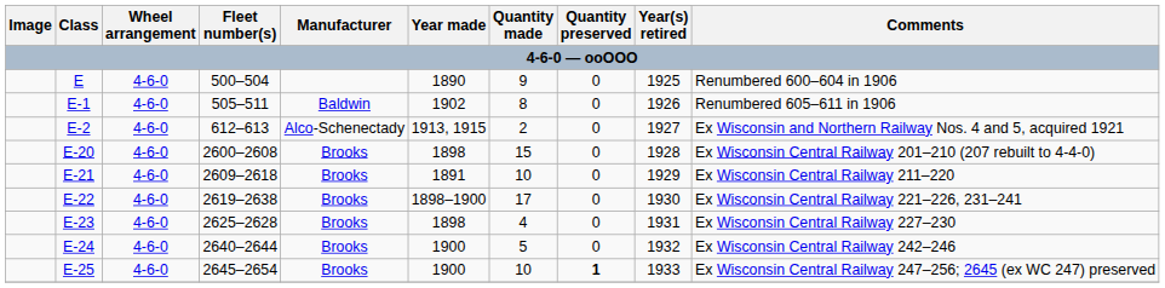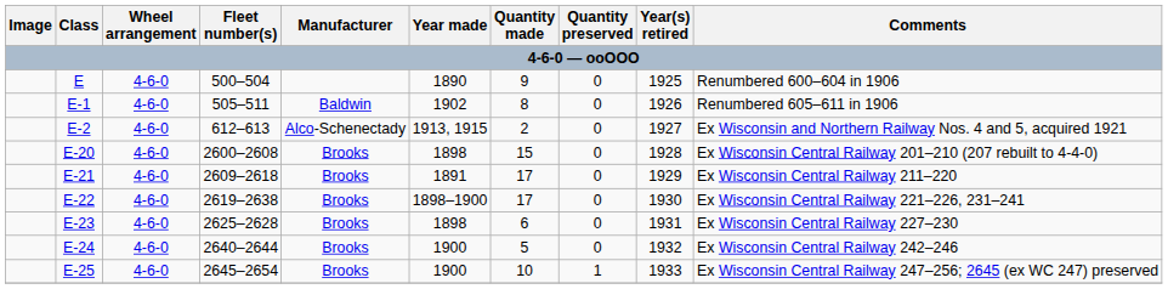 <table class="wikitable" style="text-align:center">
 <tr>
 <th>Image</th>
 <th>Class</th>
 <th>Wheel<br>arrangement</th>
 <th>Fleet<br>number(s)</th>
 <th>Manufacturer</th>
 <th>Year made</th>
 <th>Quantity<br>made</th>
 <th>Quantity<br>preserved</th>
 <th>Year(s)<br>retired</th>
 <th>Comments</th>
 </tr>
 <tr style="Background:#AABBCC; font-weight:bold">
 <td colspan=10>4-6-0 — ooOOO</td>
 </tr>
 <tr>
 <td></td>
 <td><a href='#'>E</a></td>
 <td><a href='#'>4-6-0</a></td>
 <td>500–504</td>
 <td></td>
 <td>1890</td>
 <td>9</td>
 <td>0</td>
 <td>1925</td>
 <td style="text-align:left">Renumbered 600–604 in 1906</td>
 </tr>
 <tr>
 <td></td>
 <td><a href='#'>E-1</a></td>
 <td><a href='#'>4-6-0</a></td>
 <td>505–511</td>
 <td><a href='#'>Baldwin</a></td>
 <td>1902</td>
 <td>8</td>
 <td>0</td>
 <td>1926</td>
 <td style="text-align:left">Renumbered 605–611 in 1906</td>
 </tr>
 <tr>
 <td></td>
 <td><a href='#'>E-2</a></td>
 <td><a href='#'>4-6-0</a></td>
 <td>612–613</td>
 <td><a href='#'>Alco</a>-Schenectady</td>
 <td>1913, 1915</td>
 <td>2</td>
 <td>0</td>
 <td>1927</td>
 <td style="text-align:left">Ex <a href='#'>Wisconsin and Northern Railway</a> Nos. 4 and 5, acquired 1921</td>
 </tr>
 <tr>
 <td></td>
 <td><a href='#'>E-20</a></td>
 <td><a href='#'>4-6-0</a></td>
 <td>2600–2608</td>
 <td><a href='#'>Brooks</a></td>
 <td>1898</td>
 <td>15</td>
 <td>0</td>
 <td>1928</td>
 <td style="text-align:left">Ex <a href='#'>Wisconsin Central Railway</a> 201–210 (207 rebuilt to 4-4-0)</td>
 </tr>
 <tr>
 <td></td>
 <td><a href='#'>E-21</a></td>
 <td><a href='#'>4-6-0</a></td>
 <td>2609–2618</td>
 <td><a href='#'>Brooks</a></td>
 <td>1891</td>
-<td>10</td>
+<td>17</td>
 <td>0</td>
 <td>1929</td>
 <td style="text-align:left">Ex <a href='#'>Wisconsin Central Railway</a> 211–220</td>
 </tr>
 <tr>
 <td></td>
 <td><a href='#'>E-22</a></td>
 <td><a href='#'>4-6-0</a></td>
 <td>2619–2638</td>
 <td><a href='#'>Brooks</a></td>
 <td>1898–1900</td>
 <td>17</td>
 <td>0</td>
 <td>1930</td>
 <td style="text-align:left">Ex <a href='#'>Wisconsin Central Railway</a> 221–226, 231–241</td>
 </tr>
 <tr>
 <td></td>
 <td><a href='#'>E-23</a></td>
 <td><a href='#'>4-6-0</a></td>
 <td>2625–2628</td>
 <td><a href='#'>Brooks</a></td>
 <td>1898</td>
-<td>4</td>
+<td>6</td>
 <td>0</td>
 <td>1931</td>
 <td style="text-align:left">Ex <a href='#'>Wisconsin Central Railway</a> 227–230</td>
 </tr>
 <tr>
 <td></td>
 <td><a href='#'>E-24</a></td>
 <td><a href='#'>4-6-0</a></td>
 <td>2640–2644</td>
 <td><a href='#'>Brooks</a></td>
 <td>1900</td>
 <td>5</td>
 <td>0</td>
 <td>1932</td>
 <td style="text-align:left">Ex <a href='#'>Wisconsin Central Railway</a> 242–246</td>
 </tr>
 <tr>
 <td></td>
 <td><a href='#'>E-25</a></td>
 <td><a href='#'>4-6-0</a></td>
 <td>2645–2654</td>
 <td><a href='#'>Brooks</a></td>
 <td>1900</td>
 <td>10</td>
-<td><strong>1</strong></td>
+<td>1</td>
 <td>1933</td>
 <td style="text-align:left">Ex <a href='#'>Wisconsin Central Railway</a> 247–256; <a href='#'>2645</a> (ex WC 247) preserved</td>
 </tr>
 <tr>
 </tr>
 </table>
